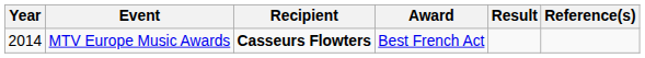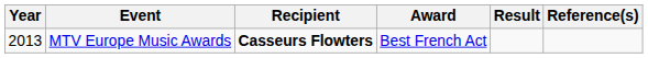 <table class ="wikitable">
 <tr>
 <th>Year</th>
 <th>Event</th>
 <th>Recipient</th>
 <th>Award</th>
 <th>Result</th>
 <th>Reference(s)</th>
 </tr>
 <tr>
-<td>2014</td>
+<td>2013</td>
 <td><a href='#'>MTV Europe Music Awards</a></td>
 <td><strong>Casseurs Flowters</strong></td>
 <td><a href='#'>Best French Act</a></td>
 <td></td>
 <td></td>
 </tr>
 </table>
